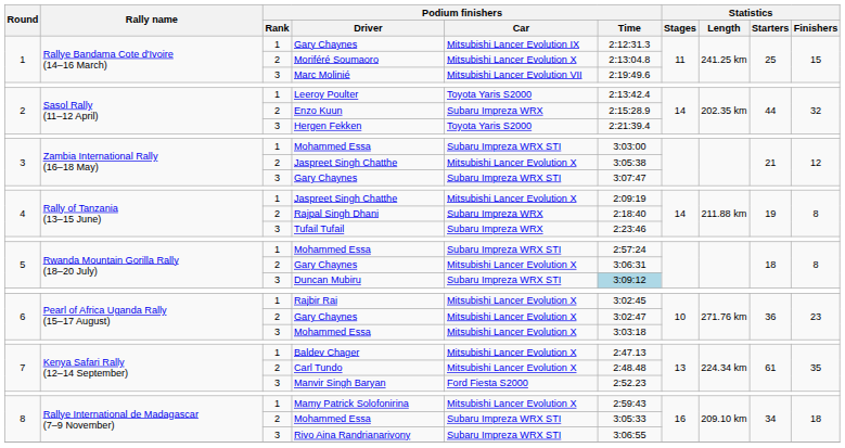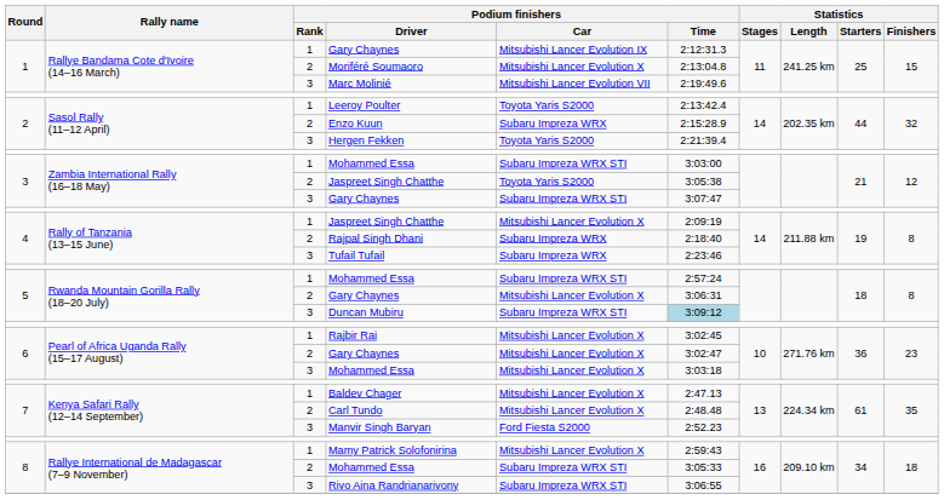 <table class="wikitable" style="font-size:85%;">
 <tr>
 <th rowspan=2>Round</th>
 <th style="width:22em" rowspan=2>Rally name</th>
 <th colspan=4>Podium finishers</th>
 <th colspan=4>Statistics</th>
 </tr>
 <tr>
 <th>Rank</th>
 <th style="width:15em">Driver</th>
 <th style="width:15em">Car</th>
 <th style="width:6em">Time</th>
 <th>Stages</th>
 <th>Length</th>
 <th>Starters</th>
 <th>Finishers</th>
 </tr>
 <tr>
 <td rowspan=3 align=center>1</td>
 <td rowspan=3> <a href='#'>Rallye Bandama Cote d'Ivoire</a><br>(14–16 March)</td>
 <td align=center>1</td>
 <td> <a href='#'>Gary Chaynes</a></td>
 <td><a href='#'>Mitsubishi Lancer Evolution IX</a></td>
 <td align=center>2:12:31.3</td>
 <td rowspan=3 align=center>11</td>
 <td rowspan=3 align=center>241.25 km</td>
 <td rowspan=3 align=center>25</td>
 <td rowspan=3 align=center>15</td>
 </tr>
 <tr>
 <td align=center>2</td>
 <td> <a href='#'>Moriféré Soumaoro</a></td>
 <td><a href='#'>Mitsubishi Lancer Evolution X</a></td>
 <td align=center>2:13:04.8</td>
 </tr>
 <tr>
 <td align=center>3</td>
 <td> <a href='#'>Marc Molinié</a></td>
 <td><a href='#'>Mitsubishi Lancer Evolution VII</a></td>
 <td align=center>2:19:49.6</td>
 </tr>
 <tr style="background:white;">
 <td colspan="10"></td>
 </tr>
 <tr>
 <td rowspan=3 align=center>2</td>
 <td rowspan=3> <a href='#'>Sasol Rally</a><br>(11–12 April)</td>
 <td align=center>1</td>
 <td> <a href='#'>Leeroy Poulter</a></td>
 <td><a href='#'>Toyota Yaris S2000</a></td>
 <td align=center>2:13:42.4</td>
 <td rowspan=3 align=center>14</td>
 <td rowspan=3 align=center>202.35 km</td>
 <td rowspan=3 align=center>44</td>
 <td rowspan=3 align=center>32</td>
 </tr>
 <tr>
 <td align=center>2</td>
 <td> <a href='#'>Enzo Kuun</a></td>
 <td><a href='#'>Subaru Impreza WRX</a></td>
 <td align=center>2:15:28.9</td>
 </tr>
 <tr>
 <td align=center>3</td>
 <td> <a href='#'>Hergen Fekken</a></td>
 <td><a href='#'>Toyota Yaris S2000</a></td>
 <td align=center>2:21:39.4</td>
 </tr>
 <tr style="background:white;">
 <td colspan="12"></td>
 </tr>
 <tr>
 <td rowspan=3 align=center>3</td>
 <td rowspan=3> <a href='#'>Zambia International Rally</a><br>(16–18 May)</td>
 <td align=center>1</td>
 <td> <a href='#'>Mohammed Essa</a></td>
 <td><a href='#'>Subaru Impreza WRX STI</a></td>
 <td align=center>3:03:00</td>
 <td rowspan=3 align=center></td>
 <td rowspan=3 align=center></td>
 <td rowspan=3 align=center>21</td>
 <td rowspan=3 align=center>12</td>
 </tr>
 <tr>
 <td align=center>2</td>
 <td> <a href='#'>Jaspreet Singh Chatthe</a></td>
-<td><a href='#'>Mitsubishi Lancer Evolution X</a></td>
+<td><a href='#'>Toyota Yaris S2000</a></td>
 <td align=center>3:05:38</td>
 </tr>
 <tr>
 <td align=center>3</td>
 <td> <a href='#'>Gary Chaynes</a></td>
 <td><a href='#'>Subaru Impreza WRX STI</a></td>
 <td align=center>3:07:47</td>
 </tr>
 <tr style="background:white;">
 <td colspan="12"></td>
 </tr>
 <tr>
 <td rowspan=3 align=center>4</td>
 <td rowspan=3> <a href='#'>Rally of Tanzania</a><br>(13–15 June)</td>
 <td align=center>1</td>
 <td> <a href='#'>Jaspreet Singh Chatthe</a></td>
 <td><a href='#'>Mitsubishi Lancer Evolution X</a></td>
 <td align=center>2:09:19</td>
 <td rowspan=3 align=center>14</td>
 <td rowspan=3 align=center>211.88 km</td>
 <td rowspan=3 align=center>19</td>
 <td rowspan=3 align=center>8</td>
 </tr>
 <tr>
 <td align=center>2</td>
 <td> <a href='#'>Rajpal Singh Dhani</a></td>
 <td><a href='#'>Subaru Impreza WRX</a></td>
 <td align=center>2:18:40</td>
 </tr>
 <tr>
 <td align=center>3</td>
 <td> <a href='#'>Tufail Tufail</a></td>
 <td><a href='#'>Subaru Impreza WRX</a></td>
 <td align=center>2:23:46</td>
 </tr>
 <tr style="background:white;">
 <td colspan="12"></td>
 </tr>
 <tr>
 <td rowspan=3 align=center>5</td>
 <td rowspan=3> <a href='#'>Rwanda Mountain Gorilla Rally</a><br>(18–20 July)</td>
 <td align=center>1</td>
 <td> <a href='#'>Mohammed Essa</a></td>
 <td><a href='#'>Subaru Impreza WRX STI</a></td>
 <td align=center>2:57:24</td>
 <td rowspan=3 align=center></td>
 <td rowspan=3 align=center></td>
 <td rowspan=3 align=center>18</td>
 <td rowspan=3 align=center>8</td>
 </tr>
 <tr>
 <td align=center>2</td>
 <td> <a href='#'>Gary Chaynes</a></td>
 <td><a href='#'>Mitsubishi Lancer Evolution X</a></td>
 <td align=center>3:06:31</td>
 </tr>
 <tr>
 <td align=center>3</td>
 <td> <a href='#'>Duncan Mubiru</a></td>
 <td><a href='#'>Subaru Impreza WRX STI</a></td>
 <td align=center style="background: lightblue;">3:09:12</td>
 </tr>
 <tr style="background:white;">
 <td colspan="12"></td>
 </tr>
 <tr>
 <td rowspan=3 align=center>6</td>
 <td rowspan=3> <a href='#'>Pearl of Africa Uganda Rally</a><br>(15–17 August)</td>
 <td align=center>1</td>
 <td> <a href='#'>Rajbir Rai</a></td>
 <td><a href='#'>Mitsubishi Lancer Evolution X</a></td>
 <td align=center>3:02:45</td>
 <td rowspan=3 align=center>10</td>
 <td rowspan=3 align=center>271.76 km</td>
 <td rowspan=3 align=center>36</td>
 <td rowspan=3 align=center>23</td>
 </tr>
 <tr>
 <td align=center>2</td>
 <td> <a href='#'>Gary Chaynes</a></td>
 <td><a href='#'>Mitsubishi Lancer Evolution X</a></td>
 <td align=center>3:02:47</td>
 </tr>
 <tr>
 <td align=center>3</td>
 <td> <a href='#'>Mohammed Essa</a></td>
 <td><a href='#'>Mitsubishi Lancer Evolution X</a></td>
 <td align=center>3:03:18</td>
 </tr>
 <tr style="background:white;">
 <td colspan="12"></td>
 </tr>
 <tr>
 <td rowspan=3 align=center>7</td>
 <td rowspan=3> <a href='#'>Kenya Safari Rally</a><br>(12–14 September)</td>
 <td align=center>1</td>
 <td> <a href='#'>Baldev Chager</a></td>
 <td><a href='#'>Mitsubishi Lancer Evolution X</a></td>
 <td align=center>2:47.13</td>
 <td rowspan=3 align=center>13</td>
 <td rowspan=3 align=center>224.34 km</td>
 <td rowspan=3 align=center>61</td>
 <td rowspan=3 align=center>35</td>
 </tr>
 <tr>
 <td align=center>2</td>
 <td> <a href='#'>Carl Tundo</a></td>
 <td><a href='#'>Mitsubishi Lancer Evolution X</a></td>
 <td align=center>2:48.48</td>
 </tr>
 <tr>
 <td align=center>3</td>
 <td> <a href='#'>Manvir Singh Baryan</a></td>
 <td><a href='#'>Ford Fiesta S2000</a></td>
 <td align=center>2:52.23</td>
 </tr>
 <tr style="background:white;">
 <td colspan="12"></td>
 </tr>
 <tr>
 <td rowspan=3 align=center>8</td>
 <td rowspan=3> <a href='#'>Rallye International de Madagascar</a><br>(7–9 November)</td>
 <td align=center>1</td>
 <td> <a href='#'>Mamy Patrick Solofonirina</a></td>
 <td><a href='#'>Mitsubishi Lancer Evolution X</a></td>
 <td align=center>2:59:43</td>
 <td rowspan=3 align=center>16</td>
 <td rowspan=3 align=center>209.10 km</td>
 <td rowspan=3 align=center>34</td>
 <td rowspan=3 align=center>18</td>
 </tr>
 <tr>
 <td align=center>2</td>
 <td> <a href='#'>Mohammed Essa</a></td>
 <td><a href='#'>Subaru Impreza WRX STI</a></td>
 <td align=center>3:05:33</td>
 </tr>
 <tr>
 <td align=center>3</td>
 <td> <a href='#'>Rivo Aina Randrianarivony</a></td>
 <td><a href='#'>Subaru Impreza WRX STI</a></td>
 <td align=center>3:06:55</td>
 </tr>
 <tr>
 </tr>
 </table>
